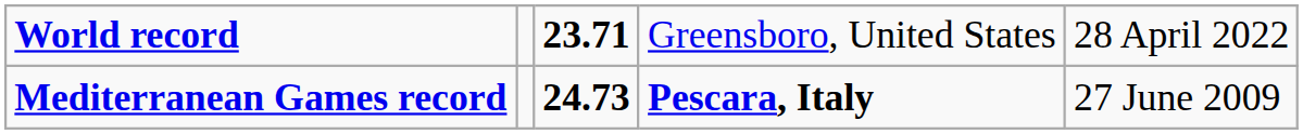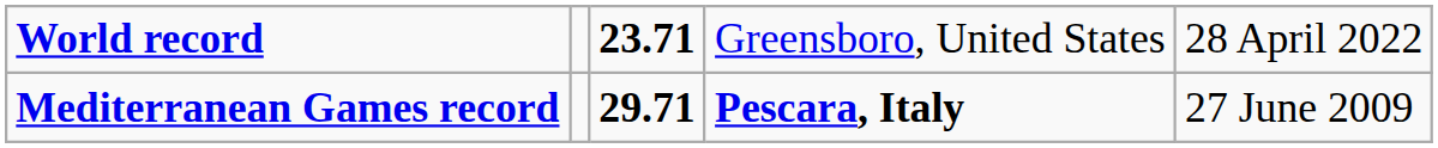 <table class="wikitable">
 <tr>
 <td><strong><a href='#'>World record</a></strong></td>
 <td></td>
 <td><strong>23.71</strong></td>
 <td><a href='#'>Greensboro</a>, United States</td>
 <td>28 April 2022</td>
 </tr>
 <tr>
 <td><strong><a href='#'>Mediterranean Games record</a></strong></td>
 <td></td>
-<td><strong>24.73</strong></td>
+<td><strong>29.71</strong></td>
 <td><strong><a href='#'>Pescara</a>, Italy</strong></td>
 <td>27 June 2009</td>
 </tr>
 </table>
